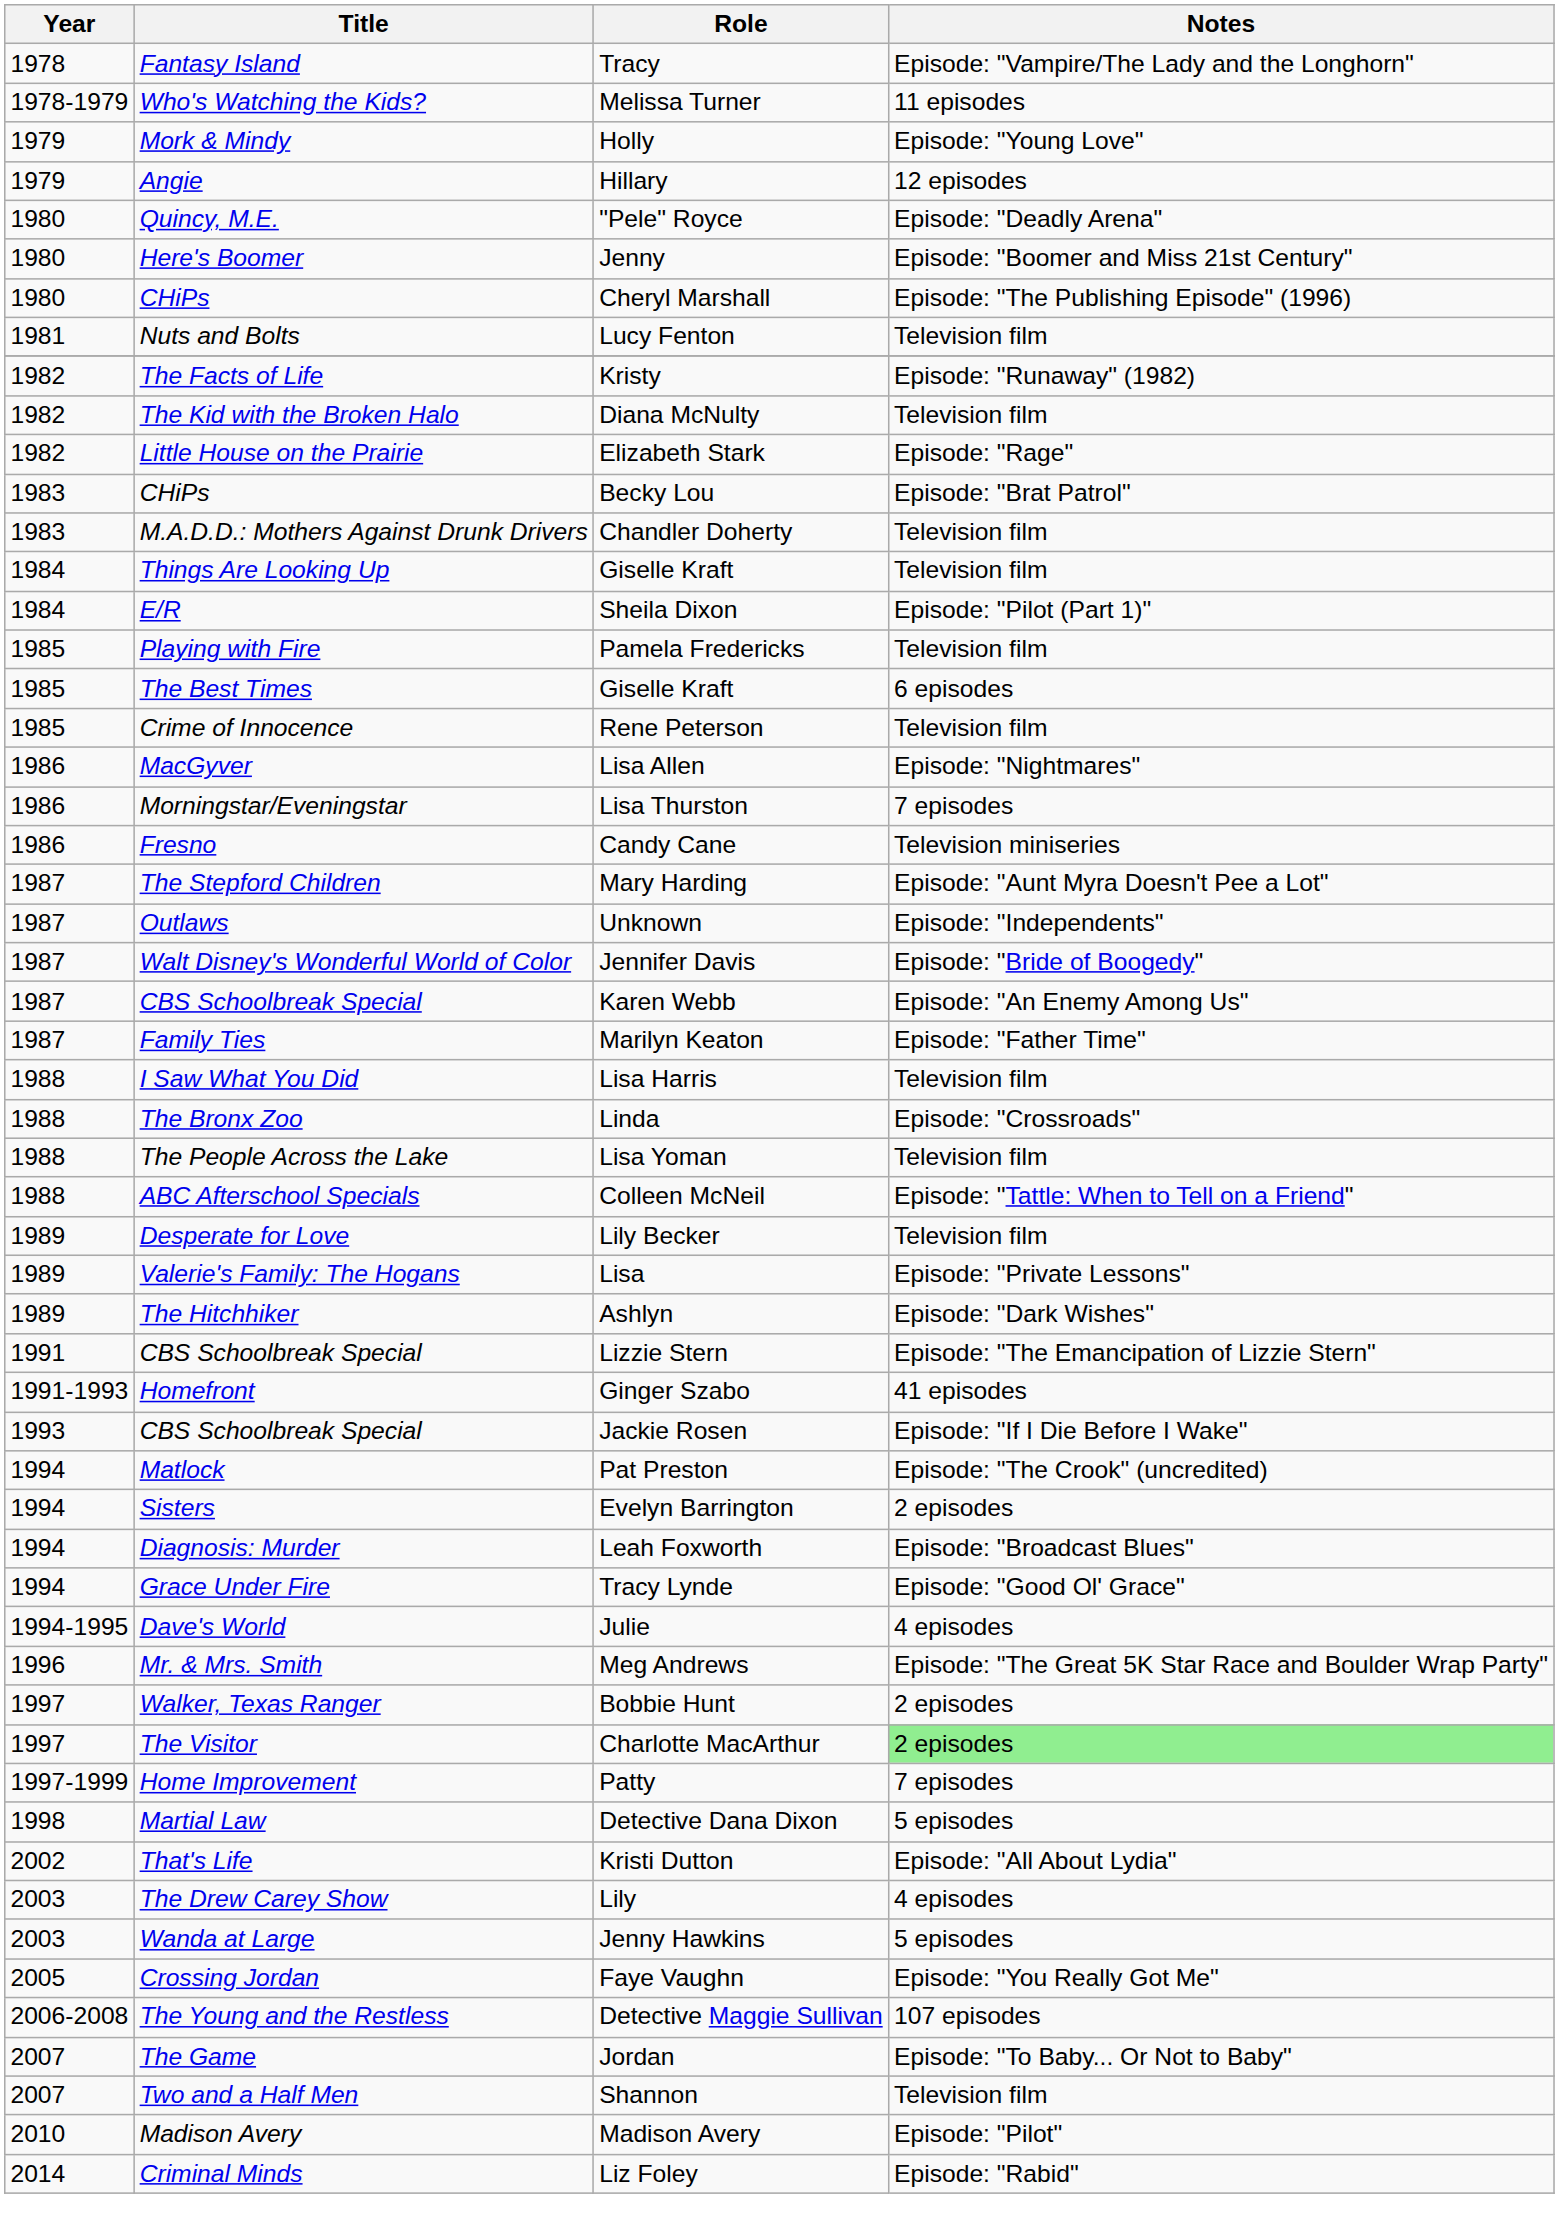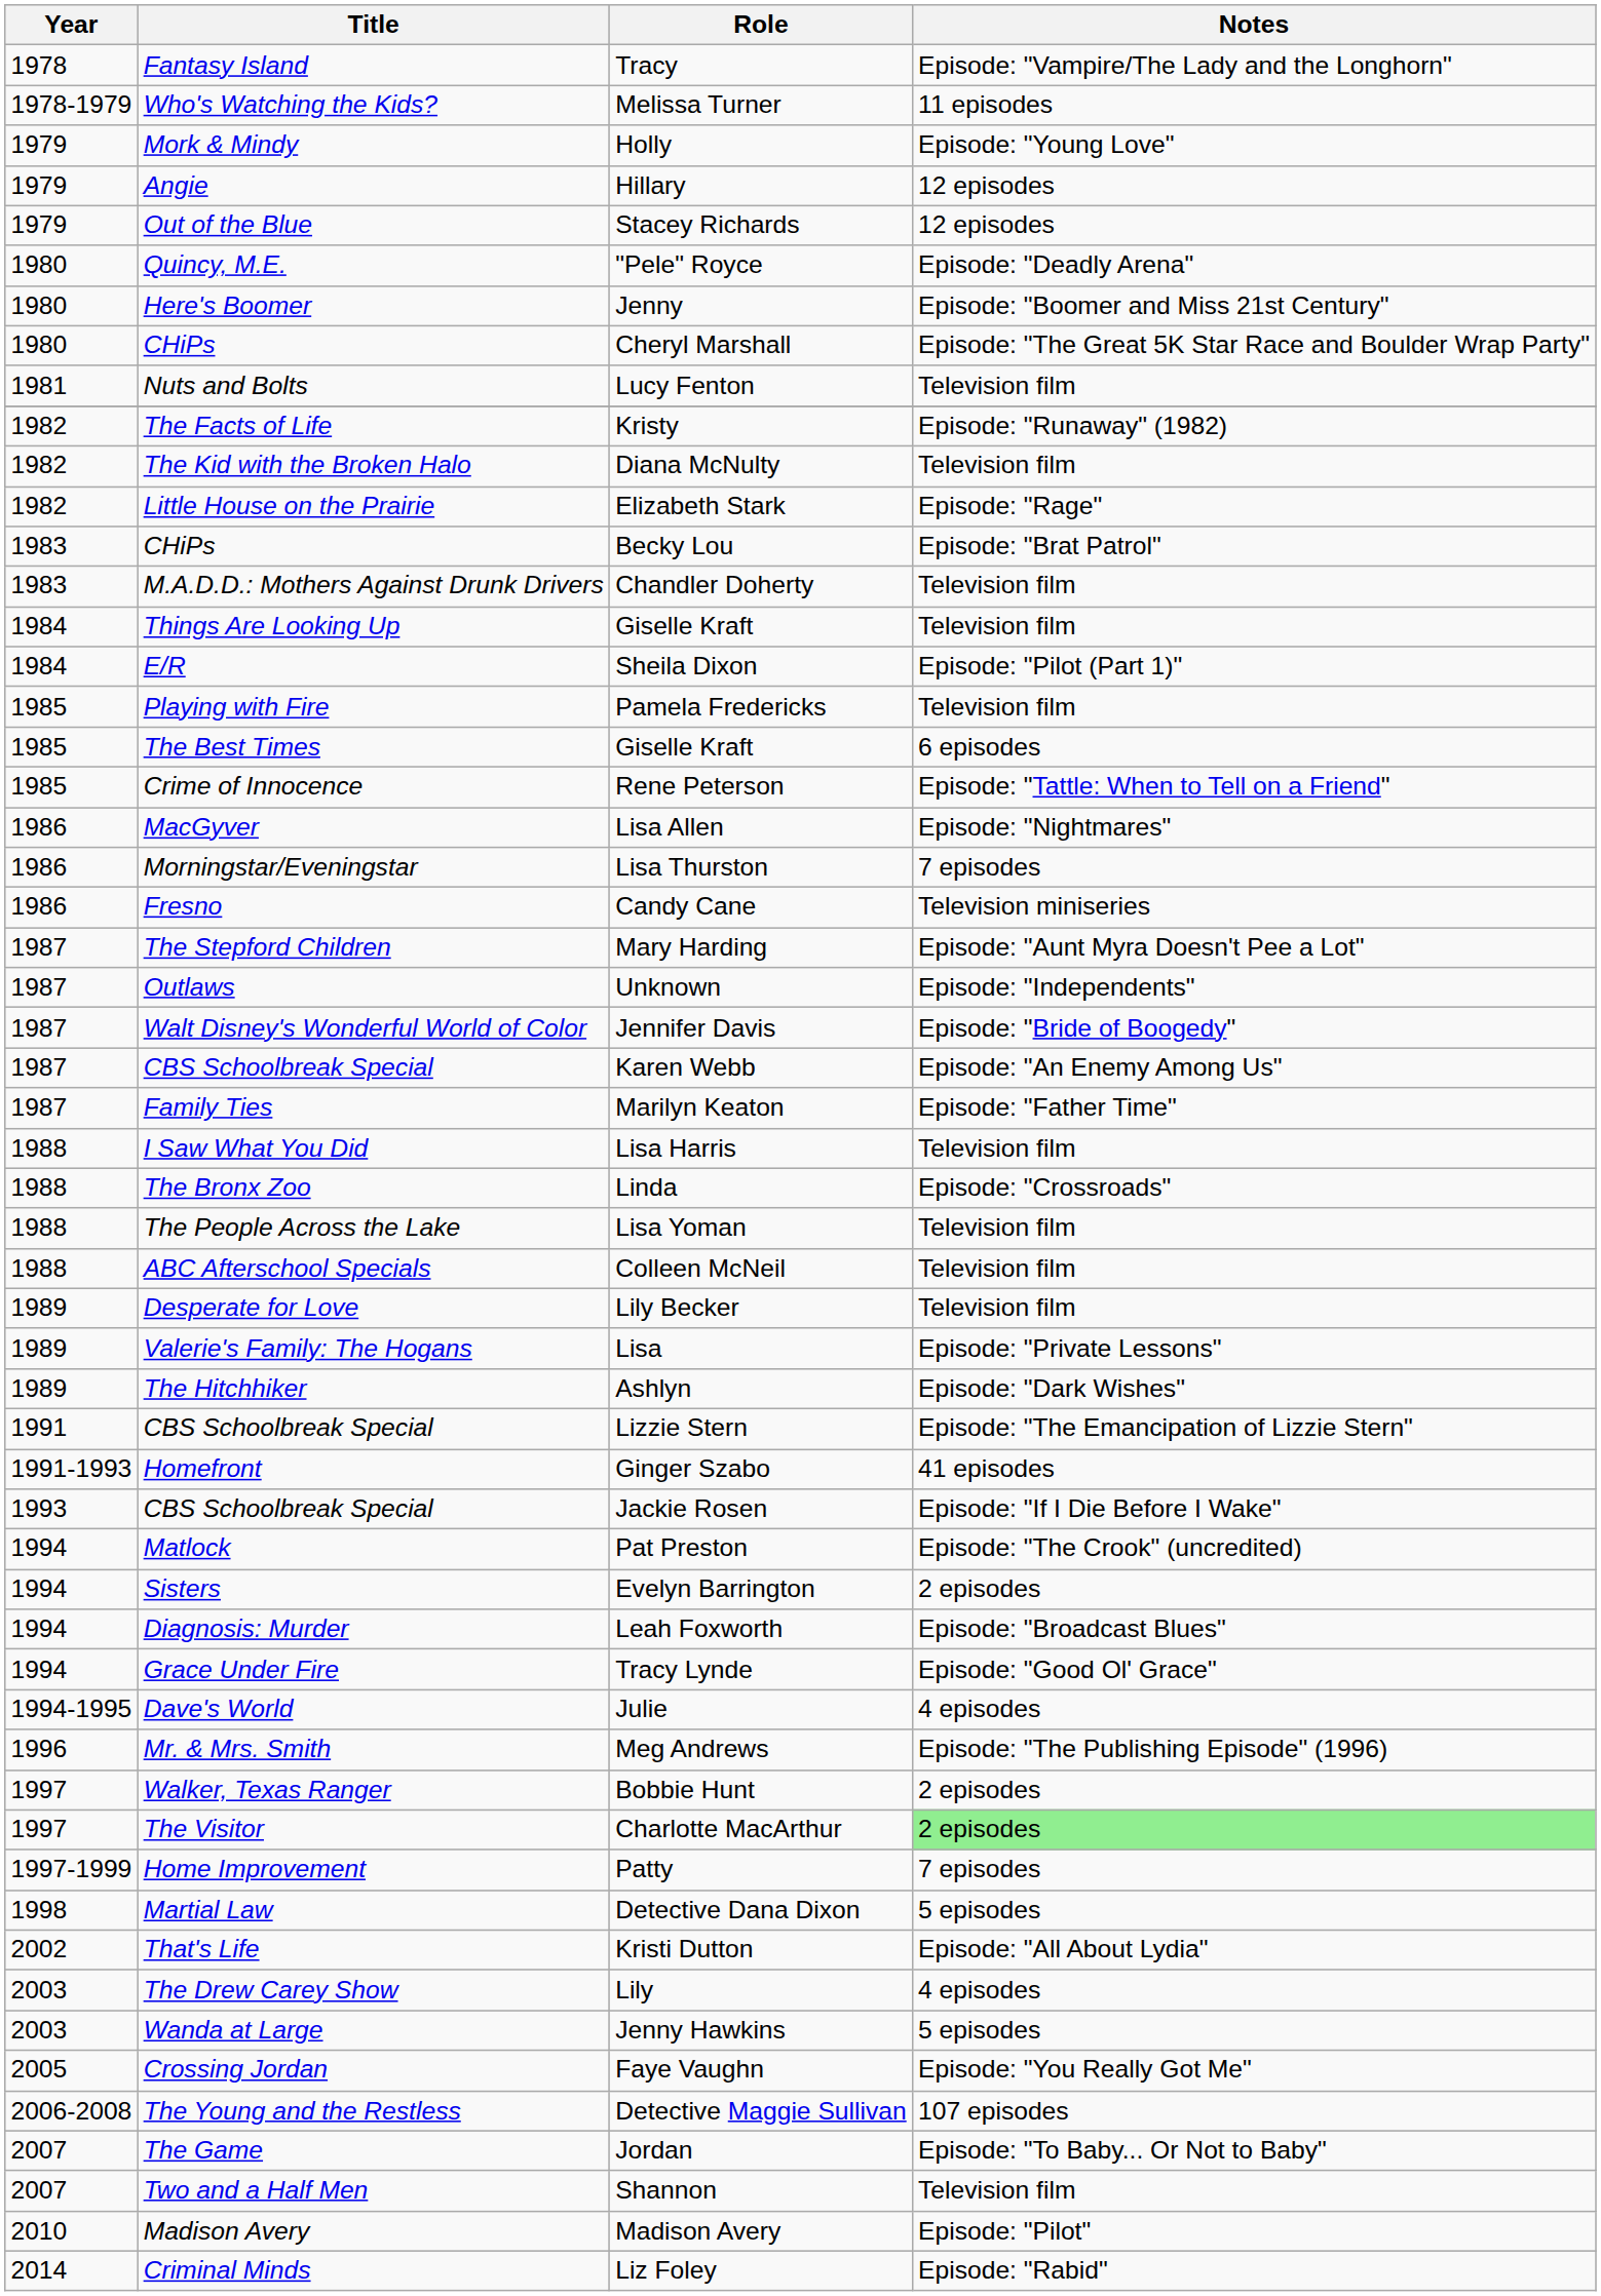 <table class="wikitable sortable">
 <tr>
 <th>Year</th>
 <th>Title</th>
 <th>Role</th>
 <th class="unsortable">Notes</th>
 </tr>
 <tr>
 <td>1978</td>
 <td><em><a href='#'>Fantasy Island</a></em></td>
 <td>Tracy</td>
 <td>Episode: "Vampire/The Lady and the Longhorn"</td>
 </tr>
 <tr>
 <td>1978-1979</td>
 <td><em><a href='#'>Who's Watching the Kids?</a></em></td>
 <td>Melissa Turner</td>
 <td>11 episodes</td>
 </tr>
 <tr>
 <td>1979</td>
 <td><em><a href='#'>Mork & Mindy</a></em></td>
 <td>Holly</td>
 <td>Episode: "Young Love"</td>
 </tr>
 <tr>
 <td>1979</td>
 <td><em><a href='#'>Angie</a></em></td>
 <td>Hillary</td>
 <td>12 episodes</td>
 </tr>
 <tr>
+<td>1979</td>
+<td><em><a href='#'>Out of the Blue</a></em></td>
+<td>Stacey Richards</td>
+<td>12 episodes</td>
+</tr>
+<tr>
 <td>1980</td>
 <td><em><a href='#'>Quincy, M.E.</a></em></td>
 <td>"Pele" Royce</td>
 <td>Episode: "Deadly Arena"</td>
 </tr>
 <tr>
 <td>1980</td>
 <td><em><a href='#'>Here's Boomer</a></em></td>
 <td>Jenny</td>
 <td>Episode: "Boomer and Miss 21st Century"</td>
 </tr>
 <tr>
 <td>1980</td>
 <td><em><a href='#'>CHiPs</a></em></td>
 <td>Cheryl Marshall</td>
-<td>Episode: "The Publishing Episode" (1996)</td>
+<td>Episode: "The Great 5K Star Race and Boulder Wrap Party"</td>
 </tr>
 <tr>
 <td>1981</td>
 <td><em>Nuts and Bolts</em></td>
 <td>Lucy Fenton</td>
 <td>Television film</td>
 </tr>
 <tr>
 </tr>
 <tr>
 <td>1982</td>
 <td><em><a href='#'>The Facts of Life</a></em></td>
 <td>Kristy</td>
 <td>Episode: "Runaway" (1982)</td>
 </tr>
 <tr>
 <td>1982</td>
 <td><em><a href='#'>The Kid with the Broken Halo</a></em></td>
 <td>Diana McNulty</td>
 <td>Television film</td>
 </tr>
 <tr>
 <td>1982</td>
 <td><em><a href='#'>Little House on the Prairie</a></em></td>
 <td>Elizabeth Stark</td>
 <td>Episode: "Rage"</td>
 </tr>
 <tr>
 <td>1983</td>
 <td><em>CHiPs</em></td>
 <td>Becky Lou</td>
 <td>Episode: "Brat Patrol"</td>
 </tr>
 <tr>
 <td>1983</td>
 <td><em>M.A.D.D.: Mothers Against Drunk Drivers</em></td>
 <td>Chandler Doherty</td>
 <td>Television film</td>
 </tr>
 <tr>
 <td>1984</td>
 <td><em><a href='#'>Things Are Looking Up</a></em></td>
 <td>Giselle Kraft</td>
 <td>Television film</td>
 </tr>
 <tr>
 <td>1984</td>
 <td><em><a href='#'>E/R</a></em></td>
 <td>Sheila Dixon</td>
 <td>Episode: "Pilot (Part 1)"</td>
 </tr>
 <tr>
 <td>1985</td>
 <td><em><a href='#'>Playing with Fire</a></em></td>
 <td>Pamela Fredericks</td>
 <td>Television film</td>
 </tr>
 <tr>
 <td>1985</td>
 <td><em><a href='#'>The Best Times</a></em></td>
 <td>Giselle Kraft</td>
 <td>6 episodes</td>
 </tr>
 <tr>
 <td>1985</td>
 <td><em>Crime of Innocence</em></td>
 <td>Rene Peterson</td>
-<td>Television film</td>
+<td>Episode: "<a href='#'>Tattle: When to Tell on a Friend</a>"</td>
 </tr>
 <tr>
 <td>1986</td>
 <td><em><a href='#'>MacGyver</a></em></td>
 <td>Lisa Allen</td>
 <td>Episode: "Nightmares"</td>
 </tr>
 <tr>
 <td>1986</td>
 <td><em>Morningstar/Eveningstar</em></td>
 <td>Lisa Thurston</td>
 <td>7 episodes</td>
 </tr>
 <tr>
 <td>1986</td>
 <td><em><a href='#'>Fresno</a></em></td>
 <td>Candy Cane</td>
 <td>Television miniseries</td>
 </tr>
 <tr>
 <td>1987</td>
 <td><em><a href='#'>The Stepford Children</a></em></td>
 <td>Mary Harding</td>
 <td>Episode: "Aunt Myra Doesn't Pee a Lot"</td>
 </tr>
 <tr>
 <td>1987</td>
 <td><em><a href='#'>Outlaws</a></em></td>
 <td>Unknown</td>
 <td>Episode: "Independents"</td>
 </tr>
 <tr>
 <td>1987</td>
 <td><em><a href='#'>Walt Disney's Wonderful World of Color</a></em></td>
 <td>Jennifer Davis</td>
 <td>Episode: "<a href='#'>Bride of Boogedy</a>"</td>
 </tr>
 <tr>
 <td>1987</td>
 <td><em><a href='#'>CBS Schoolbreak Special</a></em></td>
 <td>Karen Webb</td>
 <td>Episode: "An Enemy Among Us"</td>
 </tr>
 <tr>
 <td>1987</td>
 <td><em><a href='#'>Family Ties</a></em></td>
 <td>Marilyn Keaton</td>
 <td>Episode: "Father Time"</td>
 </tr>
 <tr>
 <td>1988</td>
 <td><em><a href='#'>I Saw What You Did</a></em></td>
 <td>Lisa Harris</td>
 <td>Television film</td>
 </tr>
 <tr>
 <td>1988</td>
 <td><em><a href='#'>The Bronx Zoo</a></em></td>
 <td>Linda</td>
 <td>Episode: "Crossroads"</td>
 </tr>
 <tr>
 <td>1988</td>
 <td><em>The People Across the Lake</em></td>
 <td>Lisa Yoman</td>
 <td>Television film</td>
 </tr>
 <tr>
 <td>1988</td>
 <td><em><a href='#'>ABC Afterschool Specials</a></em></td>
 <td>Colleen McNeil</td>
-<td>Episode: "<a href='#'>Tattle: When to Tell on a Friend</a>"</td>
+<td>Television film</td>
 </tr>
 <tr>
 <td>1989</td>
 <td><em><a href='#'>Desperate for Love</a></em></td>
 <td>Lily Becker</td>
 <td>Television film</td>
 </tr>
 <tr>
 <td>1989</td>
 <td><em><a href='#'>Valerie's Family: The Hogans</a></em></td>
 <td>Lisa</td>
 <td>Episode: "Private Lessons"</td>
 </tr>
 <tr>
 <td>1989</td>
 <td><em><a href='#'>The Hitchhiker</a></em></td>
 <td>Ashlyn</td>
 <td>Episode: "Dark Wishes"</td>
 </tr>
 <tr>
 <td>1991</td>
 <td><em>CBS Schoolbreak Special</em></td>
 <td>Lizzie Stern</td>
 <td>Episode: "The Emancipation of Lizzie Stern"</td>
 </tr>
 <tr>
 <td>1991-1993</td>
 <td><em><a href='#'>Homefront</a></em></td>
 <td>Ginger Szabo</td>
 <td>41 episodes</td>
 </tr>
 <tr>
 <td>1993</td>
 <td><em>CBS Schoolbreak Special</em></td>
 <td>Jackie Rosen</td>
 <td>Episode: "If I Die Before I Wake"</td>
 </tr>
 <tr>
 <td>1994</td>
 <td><em><a href='#'>Matlock</a></em></td>
 <td>Pat Preston</td>
 <td>Episode: "The Crook" (uncredited)</td>
 </tr>
 <tr>
 <td>1994</td>
 <td><em><a href='#'>Sisters</a></em></td>
 <td>Evelyn Barrington</td>
 <td>2 episodes</td>
 </tr>
 <tr>
 <td>1994</td>
 <td><em><a href='#'>Diagnosis: Murder</a></em></td>
 <td>Leah Foxworth</td>
 <td>Episode: "Broadcast Blues"</td>
 </tr>
 <tr>
 <td>1994</td>
 <td><em><a href='#'>Grace Under Fire</a></em></td>
 <td>Tracy Lynde</td>
 <td>Episode: "Good Ol' Grace"</td>
 </tr>
 <tr>
 <td>1994-1995</td>
 <td><em><a href='#'>Dave's World</a></em></td>
 <td>Julie</td>
 <td>4 episodes</td>
 </tr>
 <tr>
 <td>1996</td>
 <td><em><a href='#'>Mr. & Mrs. Smith</a></em></td>
 <td>Meg Andrews</td>
-<td>Episode: "The Great 5K Star Race and Boulder Wrap Party"</td>
+<td>Episode: "The Publishing Episode" (1996)</td>
 </tr>
 <tr>
 <td>1997</td>
 <td><em><a href='#'>Walker, Texas Ranger</a></em></td>
 <td>Bobbie Hunt</td>
 <td>2 episodes</td>
 </tr>
 <tr>
 <td>1997</td>
 <td><em><a href='#'>The Visitor</a></em></td>
 <td>Charlotte MacArthur</td>
 <td style="background: lightgreen;">2 episodes</td>
 </tr>
 <tr>
 <td>1997-1999</td>
 <td><em><a href='#'>Home Improvement</a></em></td>
 <td>Patty</td>
 <td>7 episodes</td>
 </tr>
 <tr>
 <td>1998</td>
 <td><em><a href='#'>Martial Law</a></em></td>
 <td>Detective Dana Dixon</td>
 <td>5 episodes</td>
 </tr>
 <tr>
 <td>2002</td>
 <td><em><a href='#'>That's Life</a></em></td>
 <td>Kristi Dutton</td>
 <td>Episode: "All About Lydia"</td>
 </tr>
 <tr>
 <td>2003</td>
 <td><em><a href='#'>The Drew Carey Show</a></em></td>
 <td>Lily</td>
 <td>4 episodes</td>
 </tr>
 <tr>
 <td>2003</td>
 <td><em><a href='#'>Wanda at Large</a></em></td>
 <td>Jenny Hawkins</td>
 <td>5 episodes</td>
 </tr>
 <tr>
 <td>2005</td>
 <td><em><a href='#'>Crossing Jordan</a></em></td>
 <td>Faye Vaughn</td>
 <td>Episode: "You Really Got Me"</td>
 </tr>
 <tr>
 <td>2006-2008</td>
 <td><em><a href='#'>The Young and the Restless</a></em></td>
 <td>Detective <a href='#'>Maggie Sullivan</a></td>
 <td>107 episodes</td>
 </tr>
 <tr>
 <td>2007</td>
 <td><em><a href='#'>The Game</a></em></td>
 <td>Jordan</td>
 <td>Episode: "To Baby... Or Not to Baby"</td>
 </tr>
 <tr>
 <td>2007</td>
 <td><em><a href='#'>Two and a Half Men</a></em></td>
 <td>Shannon</td>
 <td>Television film</td>
 </tr>
 <tr>
 <td>2010</td>
 <td><em>Madison Avery</em></td>
 <td>Madison Avery</td>
 <td>Episode: "Pilot"</td>
 </tr>
 <tr>
 <td>2014</td>
 <td><em><a href='#'>Criminal Minds</a></em></td>
 <td>Liz Foley</td>
 <td>Episode: "Rabid"</td>
 </tr>
 </table>
